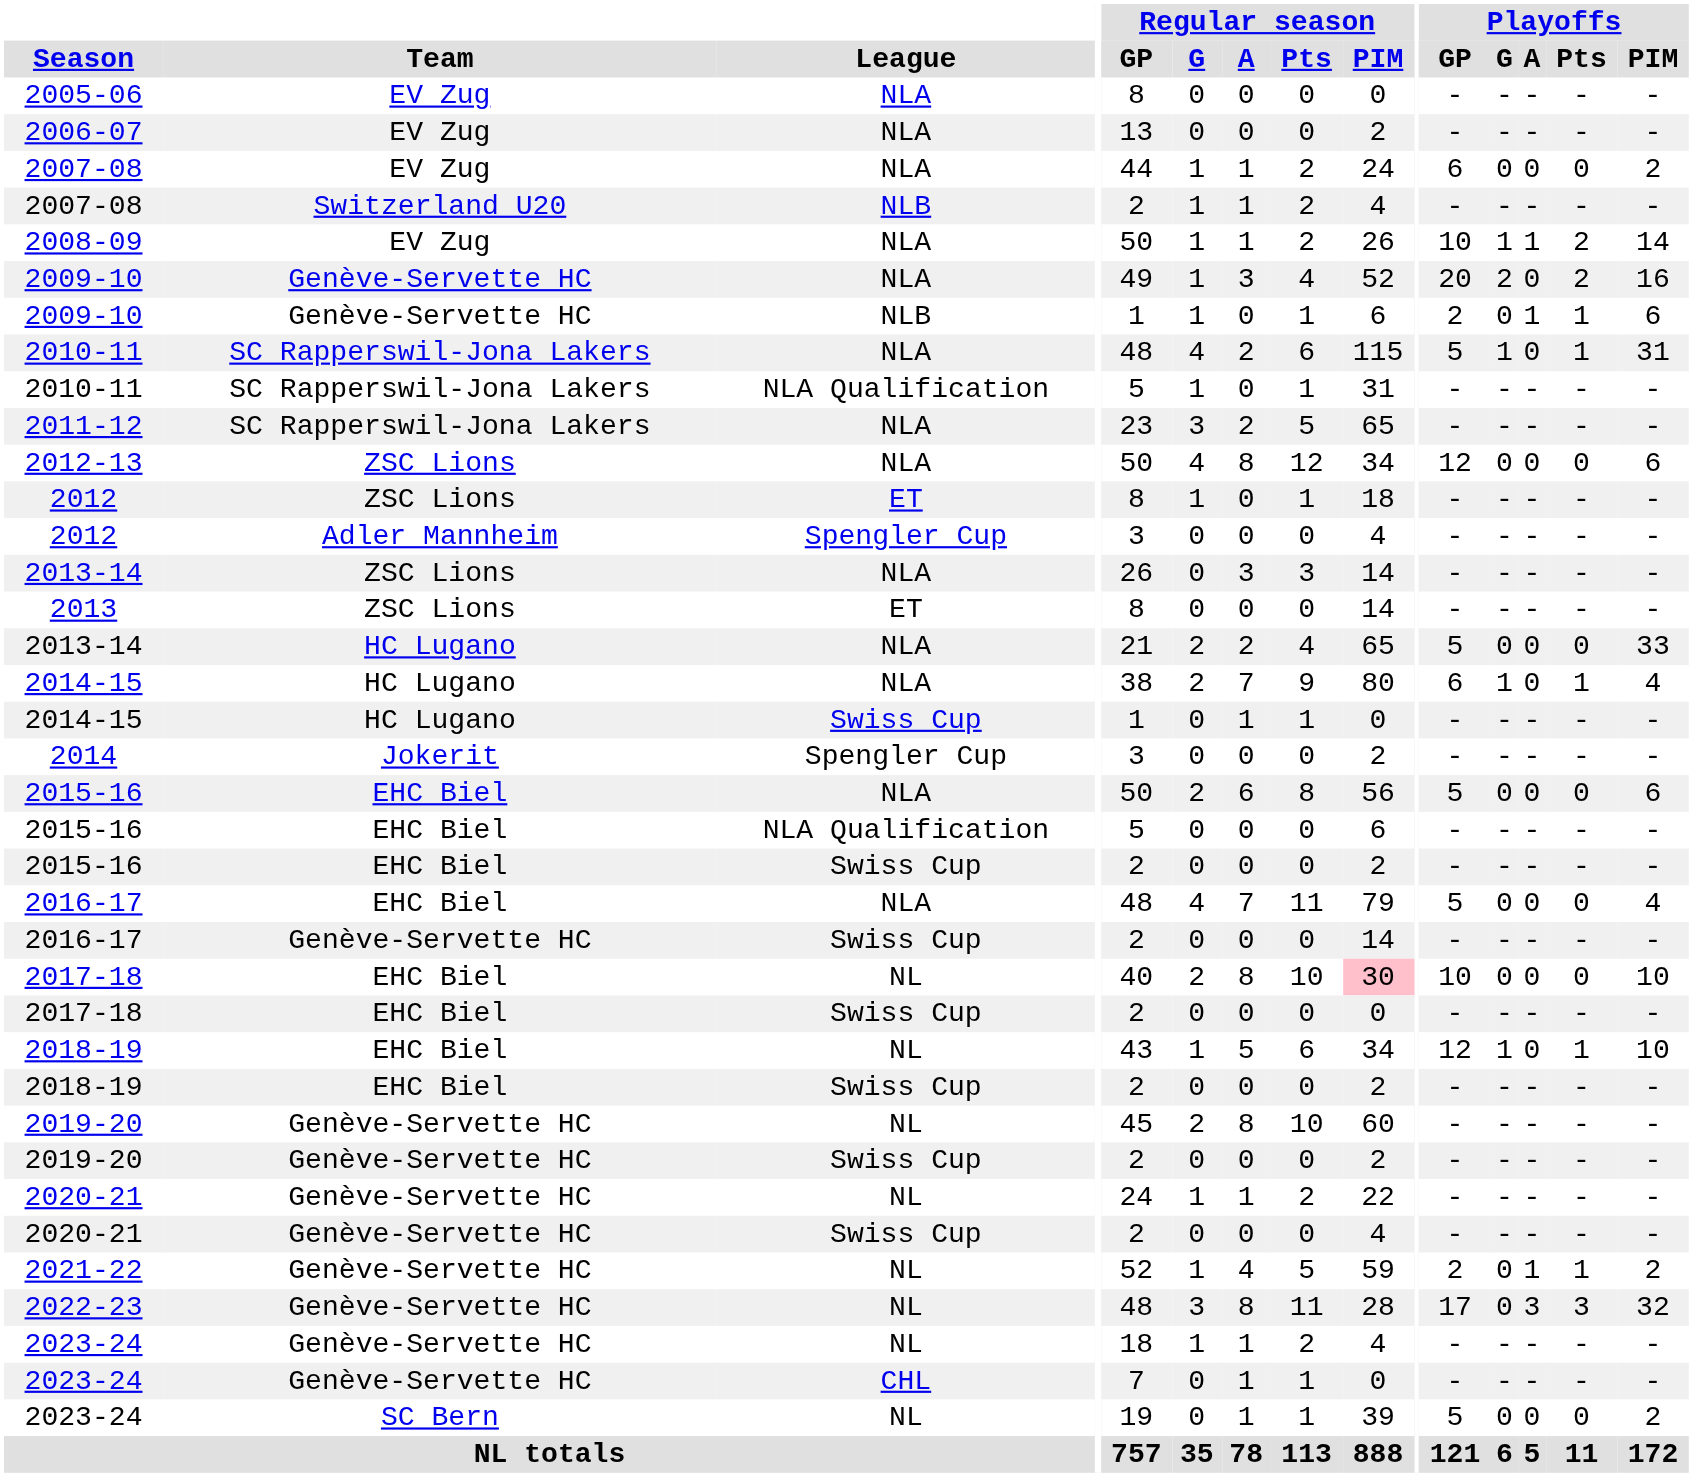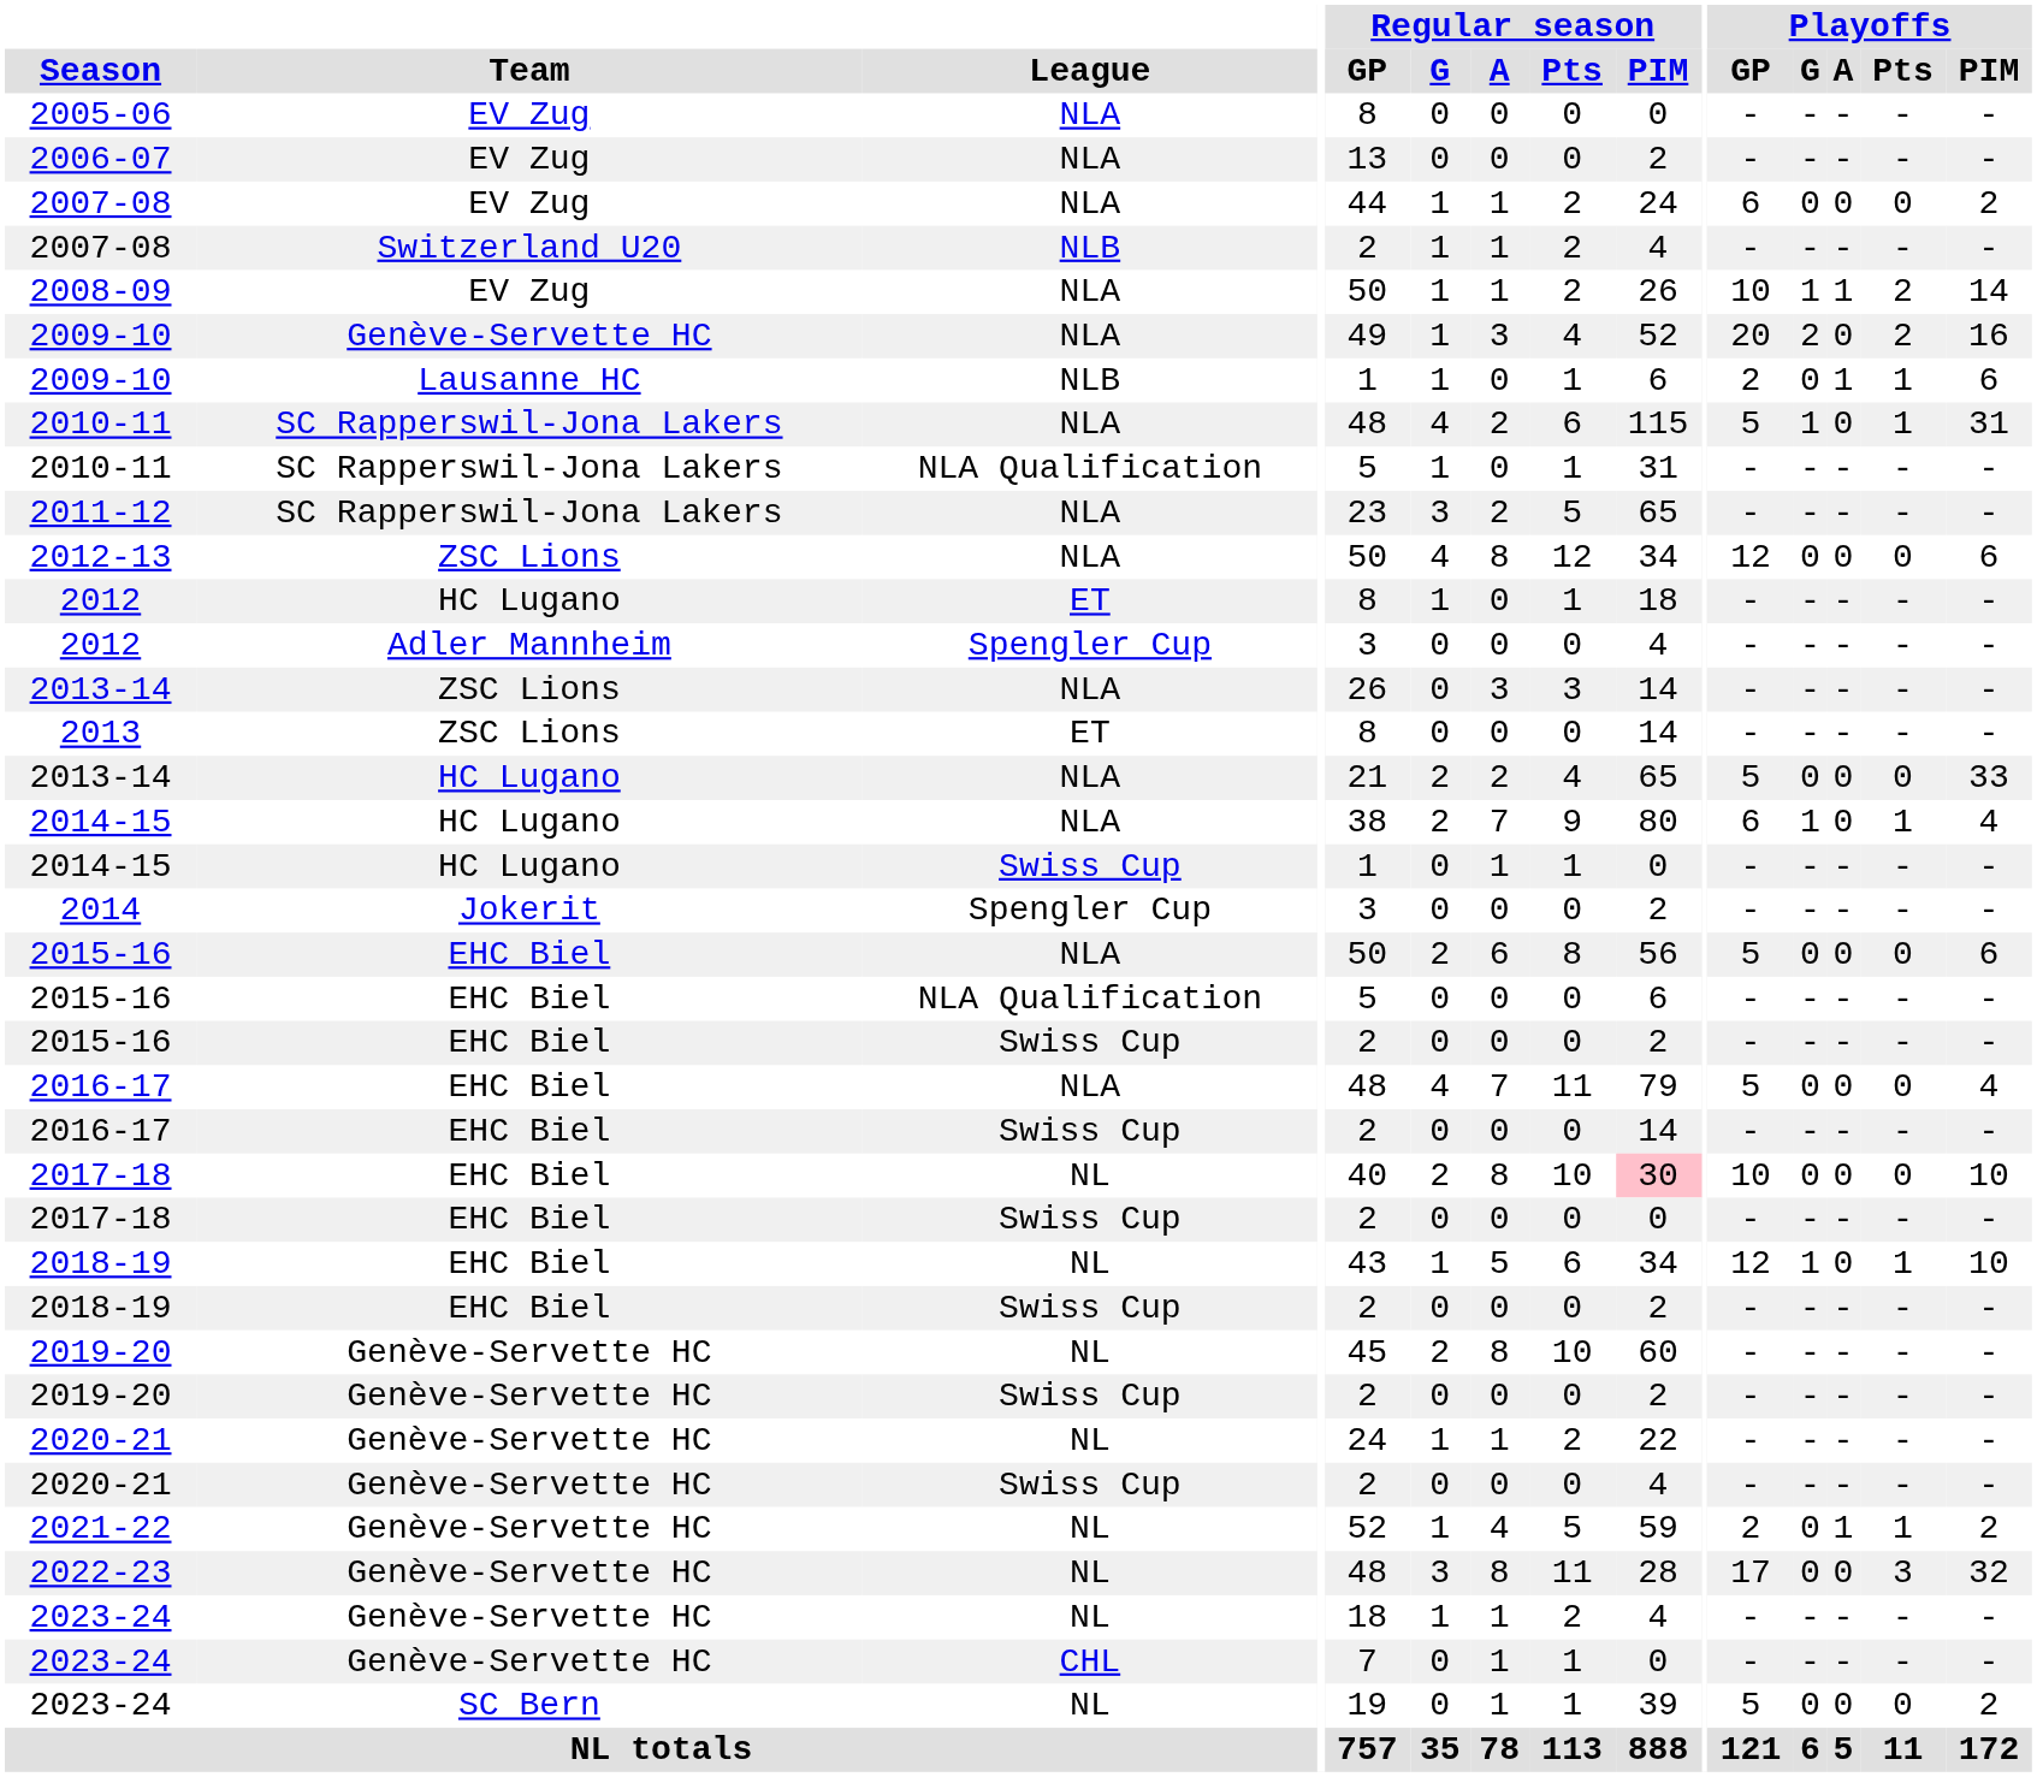 <table border="0" cellpadding="1" cellspacing="0" style="text-align:center; width:60em">
 <tr bgcolor="#e0e0e0">
 <th colspan="3" bgcolor="#ffffff"></th>
 <th rowspan="99" bgcolor="#ffffff"></th>
 <th colspan="5"><a href='#'>Regular season</a></th>
 <th rowspan="99" bgcolor="#ffffff"></th>
 <th colspan="5"><a href='#'>Playoffs</a></th>
 </tr>
 <tr bgcolor="#e0e0e0">
 <th><a href='#'>Season</a></th>
 <th>Team</th>
 <th>League</th>
 <th>GP</th>
 <th><a href='#'>G</a></th>
 <th><a href='#'>A</a></th>
 <th><a href='#'>Pts</a></th>
 <th><a href='#'>PIM</a></th>
 <th>GP</th>
 <th>G</th>
 <th>A</th>
 <th>Pts</th>
 <th>PIM</th>
 </tr>
 <tr>
 <td><a href='#'>2005-06</a></td>
 <td><a href='#'>EV Zug</a></td>
 <td><a href='#'>NLA</a></td>
 <td>8</td>
 <td>0</td>
 <td>0</td>
 <td>0</td>
 <td>0</td>
 <td>-</td>
 <td>-</td>
 <td>-</td>
 <td>-</td>
 <td>-</td>
 </tr>
 <tr bgcolor="#f0f0f0">
 <td><a href='#'>2006-07</a></td>
 <td>EV Zug</td>
 <td>NLA</td>
 <td>13</td>
 <td>0</td>
 <td>0</td>
 <td>0</td>
 <td>2</td>
 <td>-</td>
 <td>-</td>
 <td>-</td>
 <td>-</td>
 <td>-</td>
 </tr>
 <tr>
 <td><a href='#'>2007-08</a></td>
 <td>EV Zug</td>
 <td>NLA</td>
 <td>44</td>
 <td>1</td>
 <td>1</td>
 <td>2</td>
 <td>24</td>
 <td>6</td>
 <td>0</td>
 <td>0</td>
 <td>0</td>
 <td>2</td>
 </tr>
 <tr bgcolor="#f0f0f0">
 <td>2007-08</td>
 <td><a href='#'>Switzerland U20</a></td>
 <td><a href='#'>NLB</a></td>
 <td>2</td>
 <td>1</td>
 <td>1</td>
 <td>2</td>
 <td>4</td>
 <td>-</td>
 <td>-</td>
 <td>-</td>
 <td>-</td>
 <td>-</td>
 </tr>
 <tr>
 <td><a href='#'>2008-09</a></td>
 <td>EV Zug</td>
 <td>NLA</td>
 <td>50</td>
 <td>1</td>
 <td>1</td>
 <td>2</td>
 <td>26</td>
 <td>10</td>
 <td>1</td>
 <td>1</td>
 <td>2</td>
 <td>14</td>
 </tr>
 <tr bgcolor="#f0f0f0">
 <td><a href='#'>2009-10</a></td>
 <td><a href='#'>Genève-Servette HC</a></td>
 <td>NLA</td>
 <td>49</td>
 <td>1</td>
 <td>3</td>
 <td>4</td>
 <td>52</td>
 <td>20</td>
 <td>2</td>
 <td>0</td>
 <td>2</td>
 <td>16</td>
 </tr>
 <tr>
 <td><a href='#'>2009-10</a></td>
-<td>Genève-Servette HC</td>
+<td><a href='#'>Lausanne HC</a></td>
 <td>NLB</td>
 <td>1</td>
 <td>1</td>
 <td>0</td>
 <td>1</td>
 <td>6</td>
 <td>2</td>
 <td>0</td>
 <td>1</td>
 <td>1</td>
 <td>6</td>
 </tr>
 <tr bgcolor="#f0f0f0">
 <td><a href='#'>2010-11</a></td>
 <td><a href='#'>SC Rapperswil-Jona Lakers</a></td>
 <td>NLA</td>
 <td>48</td>
 <td>4</td>
 <td>2</td>
 <td>6</td>
 <td>115</td>
 <td>5</td>
 <td>1</td>
 <td>0</td>
 <td>1</td>
 <td>31</td>
 </tr>
 <tr>
 <td>2010-11</td>
 <td>SC Rapperswil-Jona Lakers</td>
 <td>NLA Qualification</td>
 <td>5</td>
 <td>1</td>
 <td>0</td>
 <td>1</td>
 <td>31</td>
 <td>-</td>
 <td>-</td>
 <td>-</td>
 <td>-</td>
 <td>-</td>
 </tr>
 <tr bgcolor="#f0f0f0">
 <td><a href='#'>2011-12</a></td>
 <td>SC Rapperswil-Jona Lakers</td>
 <td>NLA</td>
 <td>23</td>
 <td>3</td>
 <td>2</td>
 <td>5</td>
 <td>65</td>
 <td>-</td>
 <td>-</td>
 <td>-</td>
 <td>-</td>
 <td>-</td>
 </tr>
 <tr>
 <td><a href='#'>2012-13</a></td>
 <td><a href='#'>ZSC Lions</a></td>
 <td>NLA</td>
 <td>50</td>
 <td>4</td>
 <td>8</td>
 <td>12</td>
 <td>34</td>
 <td>12</td>
 <td>0</td>
 <td>0</td>
 <td>0</td>
 <td>6</td>
 </tr>
 <tr bgcolor="#f0f0f0">
 <td><a href='#'>2012</a></td>
-<td>ZSC Lions</td>
+<td>HC Lugano</td>
 <td><a href='#'>ET</a></td>
 <td>8</td>
 <td>1</td>
 <td>0</td>
 <td>1</td>
 <td>18</td>
 <td>-</td>
 <td>-</td>
 <td>-</td>
 <td>-</td>
 <td>-</td>
 </tr>
 <tr>
 <td><a href='#'>2012</a></td>
 <td><a href='#'>Adler Mannheim</a></td>
 <td><a href='#'>Spengler Cup</a></td>
 <td>3</td>
 <td>0</td>
 <td>0</td>
 <td>0</td>
 <td>4</td>
 <td>-</td>
 <td>-</td>
 <td>-</td>
 <td>-</td>
 <td>-</td>
 </tr>
 <tr bgcolor="#f0f0f0">
 <td><a href='#'>2013-14</a></td>
 <td>ZSC Lions</td>
 <td>NLA</td>
 <td>26</td>
 <td>0</td>
 <td>3</td>
 <td>3</td>
 <td>14</td>
 <td>-</td>
 <td>-</td>
 <td>-</td>
 <td>-</td>
 <td>-</td>
 </tr>
 <tr>
 <td><a href='#'>2013</a></td>
 <td>ZSC Lions</td>
 <td>ET</td>
 <td>8</td>
 <td>0</td>
 <td>0</td>
 <td>0</td>
 <td>14</td>
 <td>-</td>
 <td>-</td>
 <td>-</td>
 <td>-</td>
 <td>-</td>
 </tr>
 <tr bgcolor="#f0f0f0">
 <td>2013-14</td>
 <td><a href='#'>HC Lugano</a></td>
 <td>NLA</td>
 <td>21</td>
 <td>2</td>
 <td>2</td>
 <td>4</td>
 <td>65</td>
 <td>5</td>
 <td>0</td>
 <td>0</td>
 <td>0</td>
 <td>33</td>
 </tr>
 <tr>
 <td><a href='#'>2014-15</a></td>
 <td>HC Lugano</td>
 <td>NLA</td>
 <td>38</td>
 <td>2</td>
 <td>7</td>
 <td>9</td>
 <td>80</td>
 <td>6</td>
 <td>1</td>
 <td>0</td>
 <td>1</td>
 <td>4</td>
 </tr>
 <tr bgcolor="#f0f0f0">
 <td>2014-15</td>
 <td>HC Lugano</td>
 <td><a href='#'>Swiss Cup</a></td>
 <td>1</td>
 <td>0</td>
 <td>1</td>
 <td>1</td>
 <td>0</td>
 <td>-</td>
 <td>-</td>
 <td>-</td>
 <td>-</td>
 <td>-</td>
 </tr>
 <tr>
 <td><a href='#'>2014</a></td>
 <td><a href='#'>Jokerit</a></td>
 <td>Spengler Cup</td>
 <td>3</td>
 <td>0</td>
 <td>0</td>
 <td>0</td>
 <td>2</td>
 <td>-</td>
 <td>-</td>
 <td>-</td>
 <td>-</td>
 <td>-</td>
 </tr>
 <tr bgcolor="#f0f0f0">
 <td><a href='#'>2015-16</a></td>
 <td><a href='#'>EHC Biel</a></td>
 <td>NLA</td>
 <td>50</td>
 <td>2</td>
 <td>6</td>
 <td>8</td>
 <td>56</td>
 <td>5</td>
 <td>0</td>
 <td>0</td>
 <td>0</td>
 <td>6</td>
 </tr>
 <tr>
 <td>2015-16</td>
 <td>EHC Biel</td>
 <td>NLA Qualification</td>
 <td>5</td>
 <td>0</td>
 <td>0</td>
 <td>0</td>
 <td>6</td>
 <td>-</td>
 <td>-</td>
 <td>-</td>
 <td>-</td>
 <td>-</td>
 </tr>
 <tr bgcolor="#f0f0f0">
 <td>2015-16</td>
 <td>EHC Biel</td>
 <td>Swiss Cup</td>
 <td>2</td>
 <td>0</td>
 <td>0</td>
 <td>0</td>
 <td>2</td>
 <td>-</td>
 <td>-</td>
 <td>-</td>
 <td>-</td>
 <td>-</td>
 </tr>
 <tr>
 <td><a href='#'>2016-17</a></td>
 <td>EHC Biel</td>
 <td>NLA</td>
 <td>48</td>
 <td>4</td>
 <td>7</td>
 <td>11</td>
 <td>79</td>
 <td>5</td>
 <td>0</td>
 <td>0</td>
 <td>0</td>
 <td>4</td>
 </tr>
 <tr bgcolor="#f0f0f0">
 <td>2016-17</td>
-<td>Genève-Servette HC</td>
+<td>EHC Biel</td>
 <td>Swiss Cup</td>
 <td>2</td>
 <td>0</td>
 <td>0</td>
 <td>0</td>
 <td>14</td>
 <td>-</td>
 <td>-</td>
 <td>-</td>
 <td>-</td>
 <td>-</td>
 </tr>
 <tr>
 <td><a href='#'>2017-18</a></td>
 <td>EHC Biel</td>
 <td>NL</td>
 <td>40</td>
 <td>2</td>
 <td>8</td>
 <td>10</td>
 <td style="background: pink;">30</td>
 <td>10</td>
 <td>0</td>
 <td>0</td>
 <td>0</td>
 <td>10</td>
 </tr>
 <tr bgcolor="#f0f0f0">
 <td>2017-18</td>
 <td>EHC Biel</td>
 <td>Swiss Cup</td>
 <td>2</td>
 <td>0</td>
 <td>0</td>
 <td>0</td>
 <td>0</td>
 <td>-</td>
 <td>-</td>
 <td>-</td>
 <td>-</td>
 <td>-</td>
 </tr>
 <tr>
 <td><a href='#'>2018-19</a></td>
 <td>EHC Biel</td>
 <td>NL</td>
 <td>43</td>
 <td>1</td>
 <td>5</td>
 <td>6</td>
 <td>34</td>
 <td>12</td>
 <td>1</td>
 <td>0</td>
 <td>1</td>
 <td>10</td>
 </tr>
 <tr bgcolor="#f0f0f0">
 <td>2018-19</td>
 <td>EHC Biel</td>
 <td>Swiss Cup</td>
 <td>2</td>
 <td>0</td>
 <td>0</td>
 <td>0</td>
 <td>2</td>
 <td>-</td>
 <td>-</td>
 <td>-</td>
 <td>-</td>
 <td>-</td>
 </tr>
 <tr>
 <td><a href='#'>2019-20</a></td>
 <td>Genève-Servette HC</td>
 <td>NL</td>
 <td>45</td>
 <td>2</td>
 <td>8</td>
 <td>10</td>
 <td>60</td>
 <td>-</td>
 <td>-</td>
 <td>-</td>
 <td>-</td>
 <td>-</td>
 </tr>
 <tr bgcolor="#f0f0f0">
 <td>2019-20</td>
 <td>Genève-Servette HC</td>
 <td>Swiss Cup</td>
 <td>2</td>
 <td>0</td>
 <td>0</td>
 <td>0</td>
 <td>2</td>
 <td>-</td>
 <td>-</td>
 <td>-</td>
 <td>-</td>
 <td>-</td>
 </tr>
 <tr>
 <td><a href='#'>2020-21</a></td>
 <td>Genève-Servette HC</td>
 <td>NL</td>
 <td>24</td>
 <td>1</td>
 <td>1</td>
 <td>2</td>
 <td>22</td>
 <td>-</td>
 <td>-</td>
 <td>-</td>
 <td>-</td>
 <td>-</td>
 </tr>
 <tr bgcolor="#f0f0f0">
 <td>2020-21</td>
 <td>Genève-Servette HC</td>
 <td>Swiss Cup</td>
 <td>2</td>
 <td>0</td>
 <td>0</td>
 <td>0</td>
 <td>4</td>
 <td>-</td>
 <td>-</td>
 <td>-</td>
 <td>-</td>
 <td>-</td>
 </tr>
 <tr>
 <td><a href='#'>2021-22</a></td>
 <td>Genève-Servette HC</td>
 <td>NL</td>
 <td>52</td>
 <td>1</td>
 <td>4</td>
 <td>5</td>
 <td>59</td>
 <td>2</td>
 <td>0</td>
 <td>1</td>
 <td>1</td>
 <td>2</td>
 </tr>
 <tr bgcolor="#f0f0f0">
 <td><a href='#'>2022-23</a></td>
 <td>Genève-Servette HC</td>
 <td>NL</td>
 <td>48</td>
 <td>3</td>
 <td>8</td>
 <td>11</td>
 <td>28</td>
 <td>17</td>
 <td>0</td>
-<td>3</td>
+<td>0</td>
 <td>3</td>
 <td>32</td>
 </tr>
 <tr>
 <td><a href='#'>2023-24</a></td>
 <td>Genève-Servette HC</td>
 <td>NL</td>
 <td>18</td>
 <td>1</td>
 <td>1</td>
 <td>2</td>
 <td>4</td>
 <td>-</td>
 <td>-</td>
 <td>-</td>
 <td>-</td>
 <td>-</td>
 </tr>
 <tr bgcolor="#f0f0f0">
 <td><a href='#'>2023-24</a></td>
 <td>Genève-Servette HC</td>
 <td><a href='#'>CHL</a></td>
 <td>7</td>
 <td>0</td>
 <td>1</td>
 <td>1</td>
 <td>0</td>
 <td>-</td>
 <td>-</td>
 <td>-</td>
 <td>-</td>
 <td>-</td>
 </tr>
 <tr>
 <td>2023-24</td>
 <td><a href='#'>SC Bern</a></td>
 <td>NL</td>
 <td>19</td>
 <td>0</td>
 <td>1</td>
 <td>1</td>
 <td>39</td>
 <td>5</td>
 <td>0</td>
 <td>0</td>
 <td>0</td>
 <td>2</td>
 </tr>
 <tr bgcolor="#e0e0e0">
 <th colspan="3">NL totals</th>
 <th>757</th>
 <th>35</th>
 <th>78</th>
 <th>113</th>
 <th>888</th>
 <th>121</th>
 <th>6</th>
 <th>5</th>
 <th>11</th>
 <th>172</th>
 </tr>
 </table>
